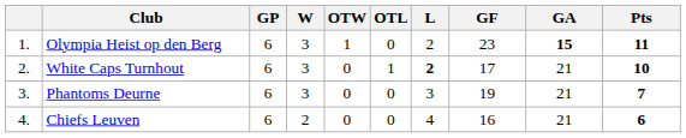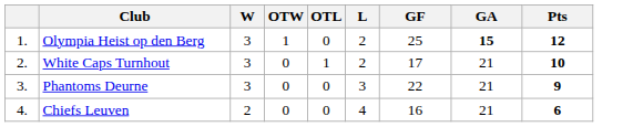 <table class="wikitable">
 <tr>
 <th width="30"></th>
 <th width="200">Club</th>
-<th width="30">GP</th>
 <th width="30">W</th>
 <th width="30">OTW</th>
 <th width="30">OTL</th>
 <th width="30">L</th>
 <th width="70">GF</th>
 <th width="70">GA</th>
 <th width="70">Pts</th>
 </tr>
 <tr bgcolor="#FFFFFF" align="center">
 <td>1.</td>
 <td align="left"><a href='#'>Olympia Heist op den Berg</a></td>
-<td>6</td>
 <td>3</td>
 <td>1</td>
 <td>0</td>
 <td>2</td>
-<td>23</td>
+<td>25</td>
 <td><strong>15</strong></td>
-<td><strong>11</strong></td>
+<td><strong>12</strong></td>
 </tr>
 <tr bgcolor="#FFFFFF" align="center">
 <td>2.</td>
 <td align="left"><a href='#'>White Caps Turnhout</a></td>
-<td>6</td>
 <td>3</td>
 <td>0</td>
 <td>1</td>
-<td><strong>2</strong></td>
+<td>2</td>
 <td>17</td>
 <td>21</td>
 <td><strong>10</strong></td>
 </tr>
 <tr bgcolor="#FFFFFF" align="center">
 <td>3.</td>
 <td align="left"><a href='#'>Phantoms Deurne</a></td>
-<td>6</td>
 <td>3</td>
 <td>0</td>
 <td>0</td>
 <td>3</td>
-<td>19</td>
+<td>22</td>
 <td>21</td>
-<td><strong>7</strong></td>
+<td><strong>9</strong></td>
 </tr>
 <tr bgcolor="#FFFFFF" align="center">
 <td>4.</td>
 <td align="left"><a href='#'>Chiefs Leuven</a></td>
-<td>6</td>
 <td>2</td>
 <td>0</td>
 <td>0</td>
 <td>4</td>
 <td>16</td>
 <td>21</td>
 <td><strong>6</strong></td>
 </tr>
 </table>
